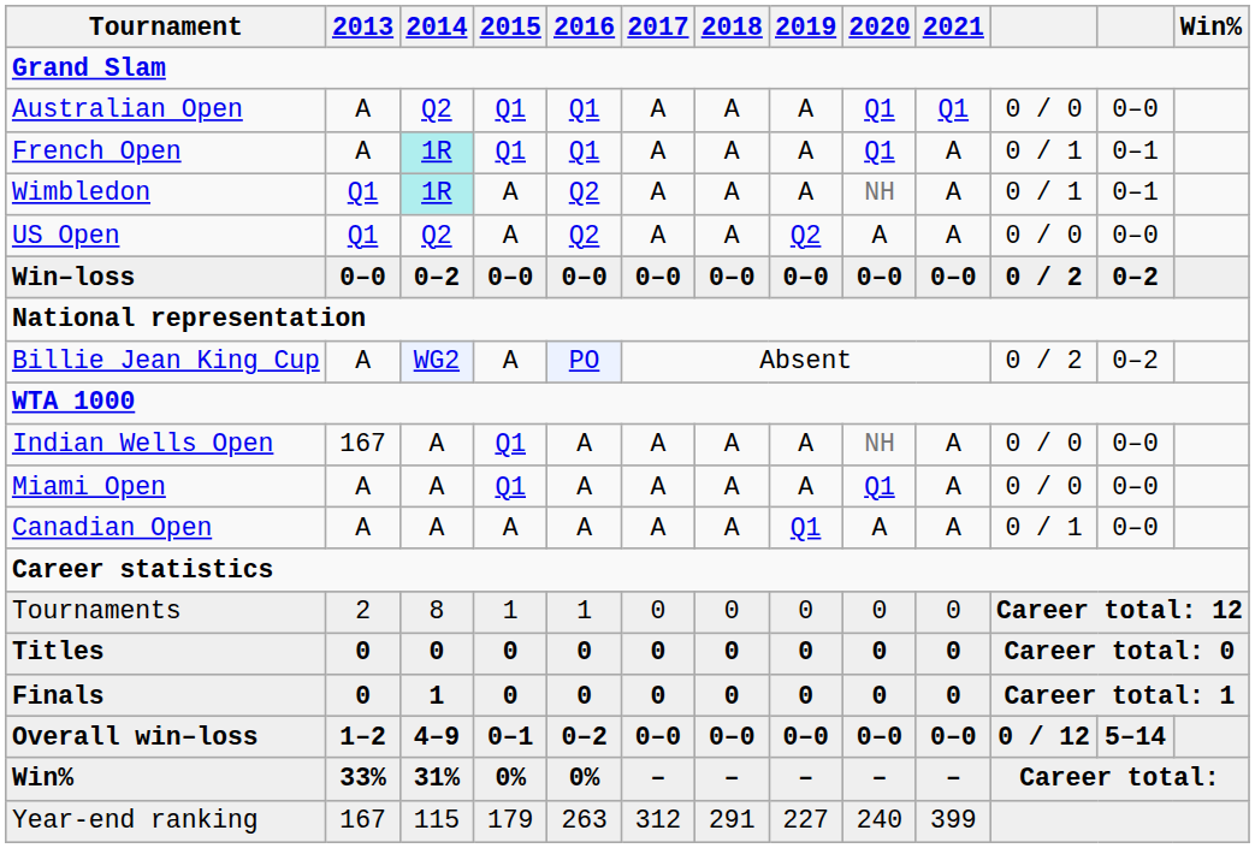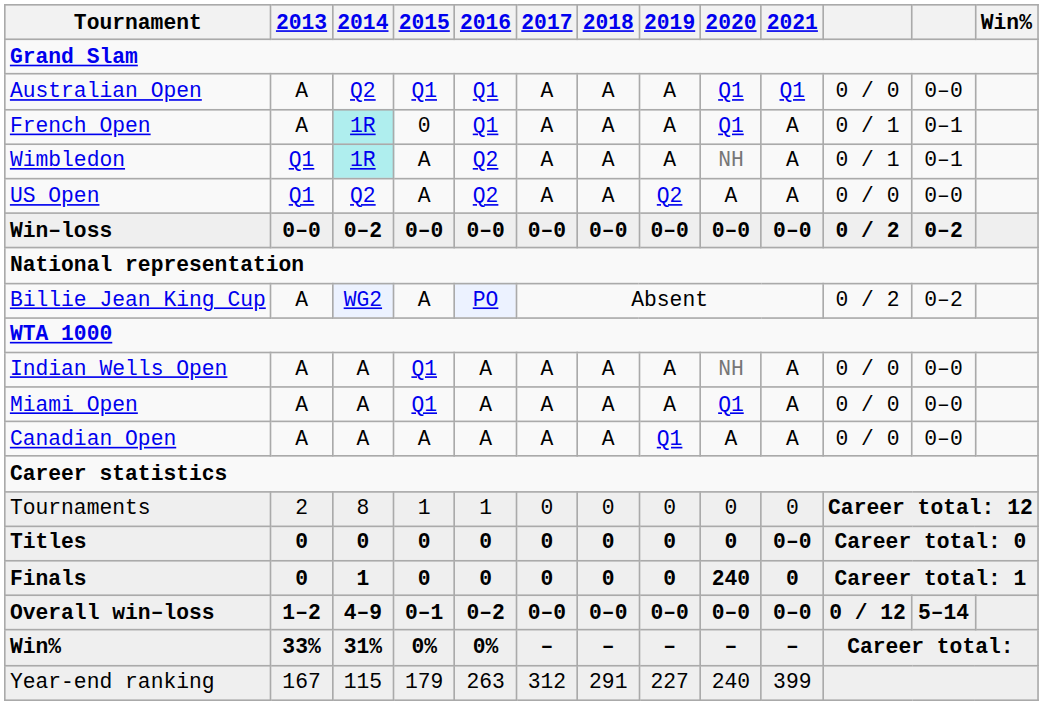 <table class=wikitable style=text-align:center>
 <tr>
 <th>Tournament</th>
 <th><a href='#'>2013</a></th>
 <th><a href='#'>2014</a></th>
 <th><a href='#'>2015</a></th>
 <th><a href='#'>2016</a></th>
 <th><a href='#'>2017</a></th>
 <th><a href='#'>2018</a></th>
 <th><a href='#'>2019</a></th>
 <th><a href='#'>2020</a></th>
 <th><a href='#'>2021</a></th>
 <th></th>
 <th></th>
 <th>Win%</th>
 </tr>
 <tr>
 <td colspan="13" align="left"><strong><a href='#'>Grand Slam</a></strong></td>
 </tr>
 <tr>
 <td align=left><a href='#'>Australian Open</a></td>
 <td>A</td>
 <td><a href='#'>Q2</a></td>
 <td><a href='#'>Q1</a></td>
 <td><a href='#'>Q1</a></td>
 <td>A</td>
 <td>A</td>
 <td>A</td>
 <td><a href='#'>Q1</a></td>
 <td><a href='#'>Q1</a></td>
 <td>0 / 0</td>
 <td>0–0</td>
 <td></td>
 </tr>
 <tr>
 <td align=left><a href='#'>French Open</a></td>
 <td>A</td>
 <td bgcolor=afeeee><a href='#'>1R</a></td>
-<td><a href='#'>Q1</a></td>
+<td>0</td>
 <td><a href='#'>Q1</a></td>
 <td>A</td>
 <td>A</td>
 <td>A</td>
 <td><a href='#'>Q1</a></td>
 <td>A</td>
 <td>0 / 1</td>
 <td>0–1</td>
 <td></td>
 </tr>
 <tr>
 <td align=left><a href='#'>Wimbledon</a></td>
 <td><a href='#'>Q1</a></td>
 <td bgcolor=afeeee><a href='#'>1R</a></td>
 <td>A</td>
 <td><a href='#'>Q2</a></td>
 <td>A</td>
 <td>A</td>
 <td>A</td>
 <td style=color:#767676>NH</td>
 <td>A</td>
 <td>0 / 1</td>
 <td>0–1</td>
 <td></td>
 </tr>
 <tr>
 <td align=left><a href='#'>US Open</a></td>
 <td><a href='#'>Q1</a></td>
 <td><a href='#'>Q2</a></td>
 <td>A</td>
 <td><a href='#'>Q2</a></td>
 <td>A</td>
 <td>A</td>
 <td><a href='#'>Q2</a></td>
 <td>A</td>
 <td>A</td>
 <td>0 / 0</td>
 <td>0–0</td>
 <td></td>
 </tr>
 <tr style=font-weight:bold;background:#efefef>
 <td style=text-align:left>Win–loss</td>
 <td>0–0</td>
 <td>0–2</td>
 <td>0–0</td>
 <td>0–0</td>
 <td>0–0</td>
 <td>0–0</td>
 <td>0–0</td>
 <td>0–0</td>
 <td>0–0</td>
 <td>0 / 2</td>
 <td>0–2</td>
 <td></td>
 </tr>
 <tr>
 <td colspan="13" style="text-align:left"><strong>National representation</strong></td>
 </tr>
 <tr>
 <td style=text-align:left><a href='#'>Billie Jean King Cup</a></td>
 <td>A</td>
 <td bgcolor=#ecf2ff><a href='#'>WG2</a></td>
 <td>A</td>
 <td bgcolor=#ecf2ff><a href='#'>PO</a></td>
 <td colspan="5">Absent</td>
 <td>0 / 2</td>
 <td>0–2</td>
 <td></td>
 </tr>
 <tr>
 <td colspan="13" style="text-align:left"><strong><a href='#'>WTA 1000</a></strong></td>
 </tr>
 <tr>
 <td align=left><a href='#'>Indian Wells Open</a></td>
-<td>167</td>
+<td>A</td>
 <td>A</td>
 <td><a href='#'>Q1</a></td>
 <td>A</td>
 <td>A</td>
 <td>A</td>
 <td>A</td>
 <td style="color:#767676">NH</td>
 <td>A</td>
 <td>0 / 0</td>
 <td>0–0</td>
 <td></td>
 </tr>
 <tr>
 <td align=left><a href='#'>Miami Open</a></td>
 <td>A</td>
 <td>A</td>
 <td><a href='#'>Q1</a></td>
 <td>A</td>
 <td>A</td>
 <td>A</td>
 <td>A</td>
 <td><a href='#'>Q1</a></td>
 <td>A</td>
 <td>0 / 0</td>
 <td>0–0</td>
 <td></td>
 </tr>
 <tr>
 <td align=left><a href='#'>Canadian Open</a></td>
 <td>A</td>
 <td>A</td>
 <td>A</td>
 <td>A</td>
 <td>A</td>
 <td>A</td>
 <td><a href='#'>Q1</a></td>
 <td>A</td>
 <td>A</td>
-<td>0 / 1</td>
+<td>0 / 0</td>
 <td>0–0</td>
 <td></td>
 </tr>
 <tr>
 <td colspan="13" style="text-align:left"><strong>Career statistics</strong></td>
 </tr>
 <tr style=background:#efefef>
 <td style=text-align:left>Tournaments</td>
 <td>2</td>
 <td>8</td>
 <td>1</td>
 <td>1</td>
 <td>0</td>
 <td>0</td>
 <td>0</td>
 <td>0</td>
 <td>0</td>
 <td colspan=3><strong>Career total: 12</strong></td>
 </tr>
 <tr style=font-weight:bold;background:#efefef>
 <td style=text-align:left>Titles</td>
 <td>0</td>
 <td>0</td>
 <td>0</td>
 <td>0</td>
 <td>0</td>
 <td>0</td>
 <td>0</td>
 <td>0</td>
-<td>0</td>
+<td>0–0</td>
 <td colspan=3>Career total: 0</td>
 </tr>
 <tr style=font-weight:bold;background:#efefef>
 <td style=text-align:left>Finals</td>
 <td>0</td>
 <td>1</td>
 <td>0</td>
 <td>0</td>
 <td>0</td>
 <td>0</td>
 <td>0</td>
-<td>0</td>
+<td>240</td>
 <td>0</td>
 <td colspan=3>Career total: 1</td>
 </tr>
 <tr style=font-weight:bold;background:#efefef>
 <td style=text-align:left>Overall win–loss</td>
 <td>1–2</td>
 <td>4–9</td>
 <td>0–1</td>
 <td>0–2</td>
 <td>0–0</td>
 <td>0–0</td>
 <td>0–0</td>
 <td>0–0</td>
 <td>0–0</td>
 <td>0 / 12</td>
 <td>5–14</td>
 <td></td>
 </tr>
 <tr style=font-weight:bold;background:#efefef>
 <td style=text-align:left>Win%</td>
 <td>33%</td>
 <td>31%</td>
 <td>0%</td>
 <td>0%</td>
 <td>–</td>
 <td>–</td>
 <td>–</td>
 <td>–</td>
 <td>–</td>
 <td colspan=3>Career total: </td>
 </tr>
 <tr style=background:#efefef>
 <td align=left>Year-end ranking</td>
 <td>167</td>
 <td>115</td>
 <td>179</td>
 <td>263</td>
 <td>312</td>
 <td>291</td>
 <td>227</td>
 <td>240</td>
 <td>399</td>
 <td colspan=3></td>
 </tr>
 </table>
